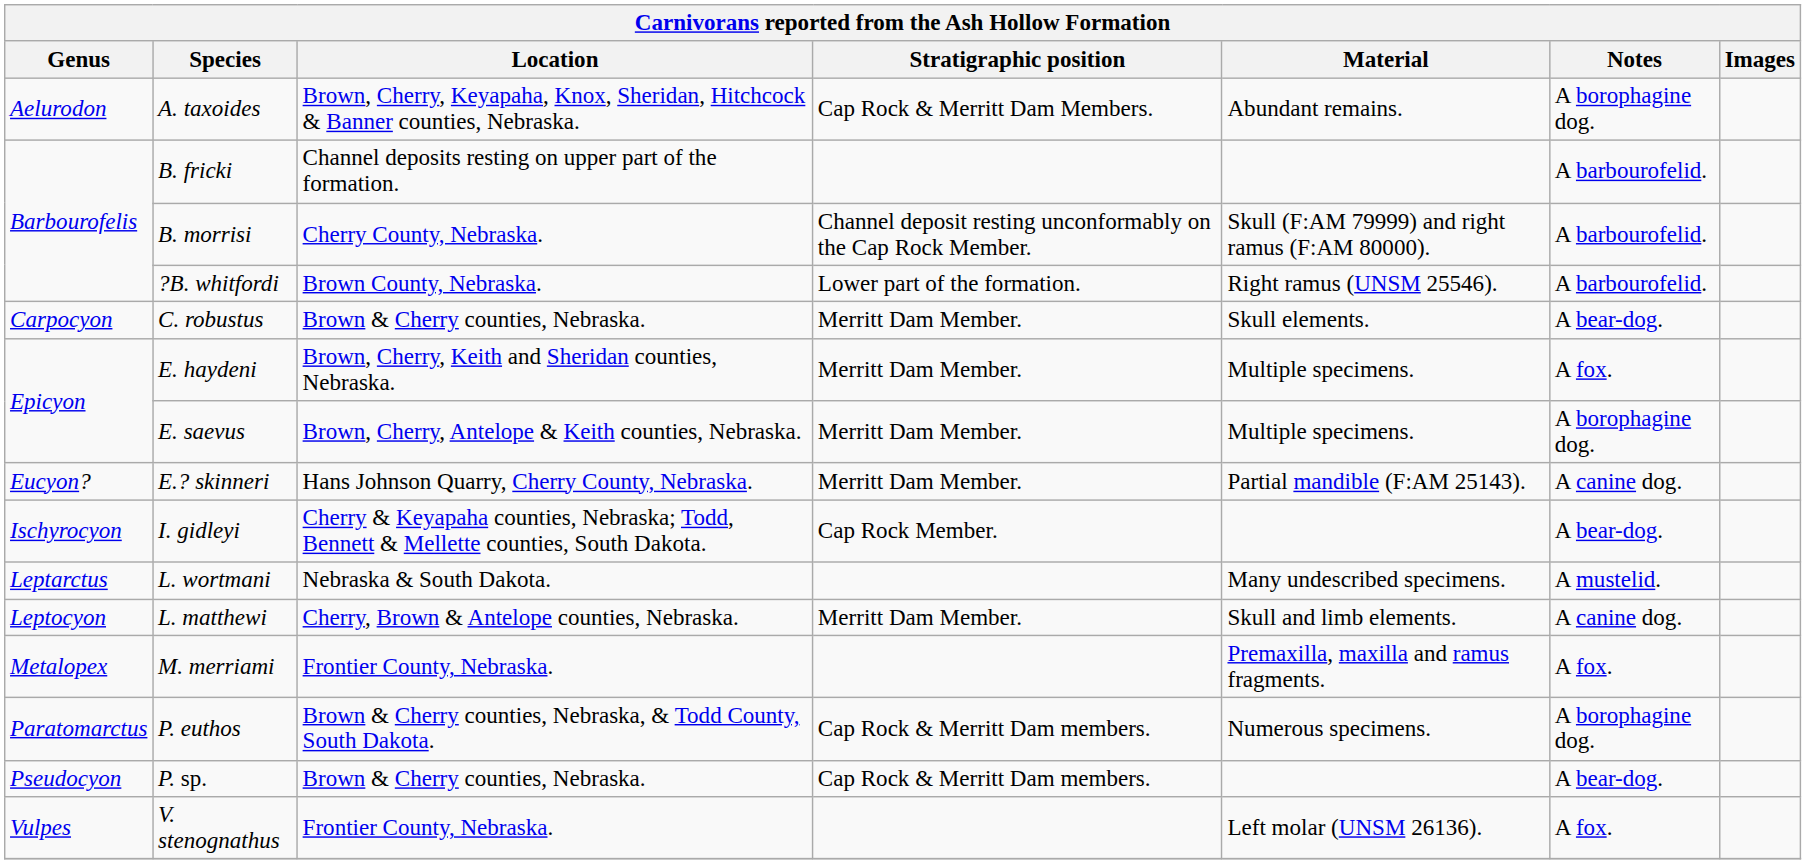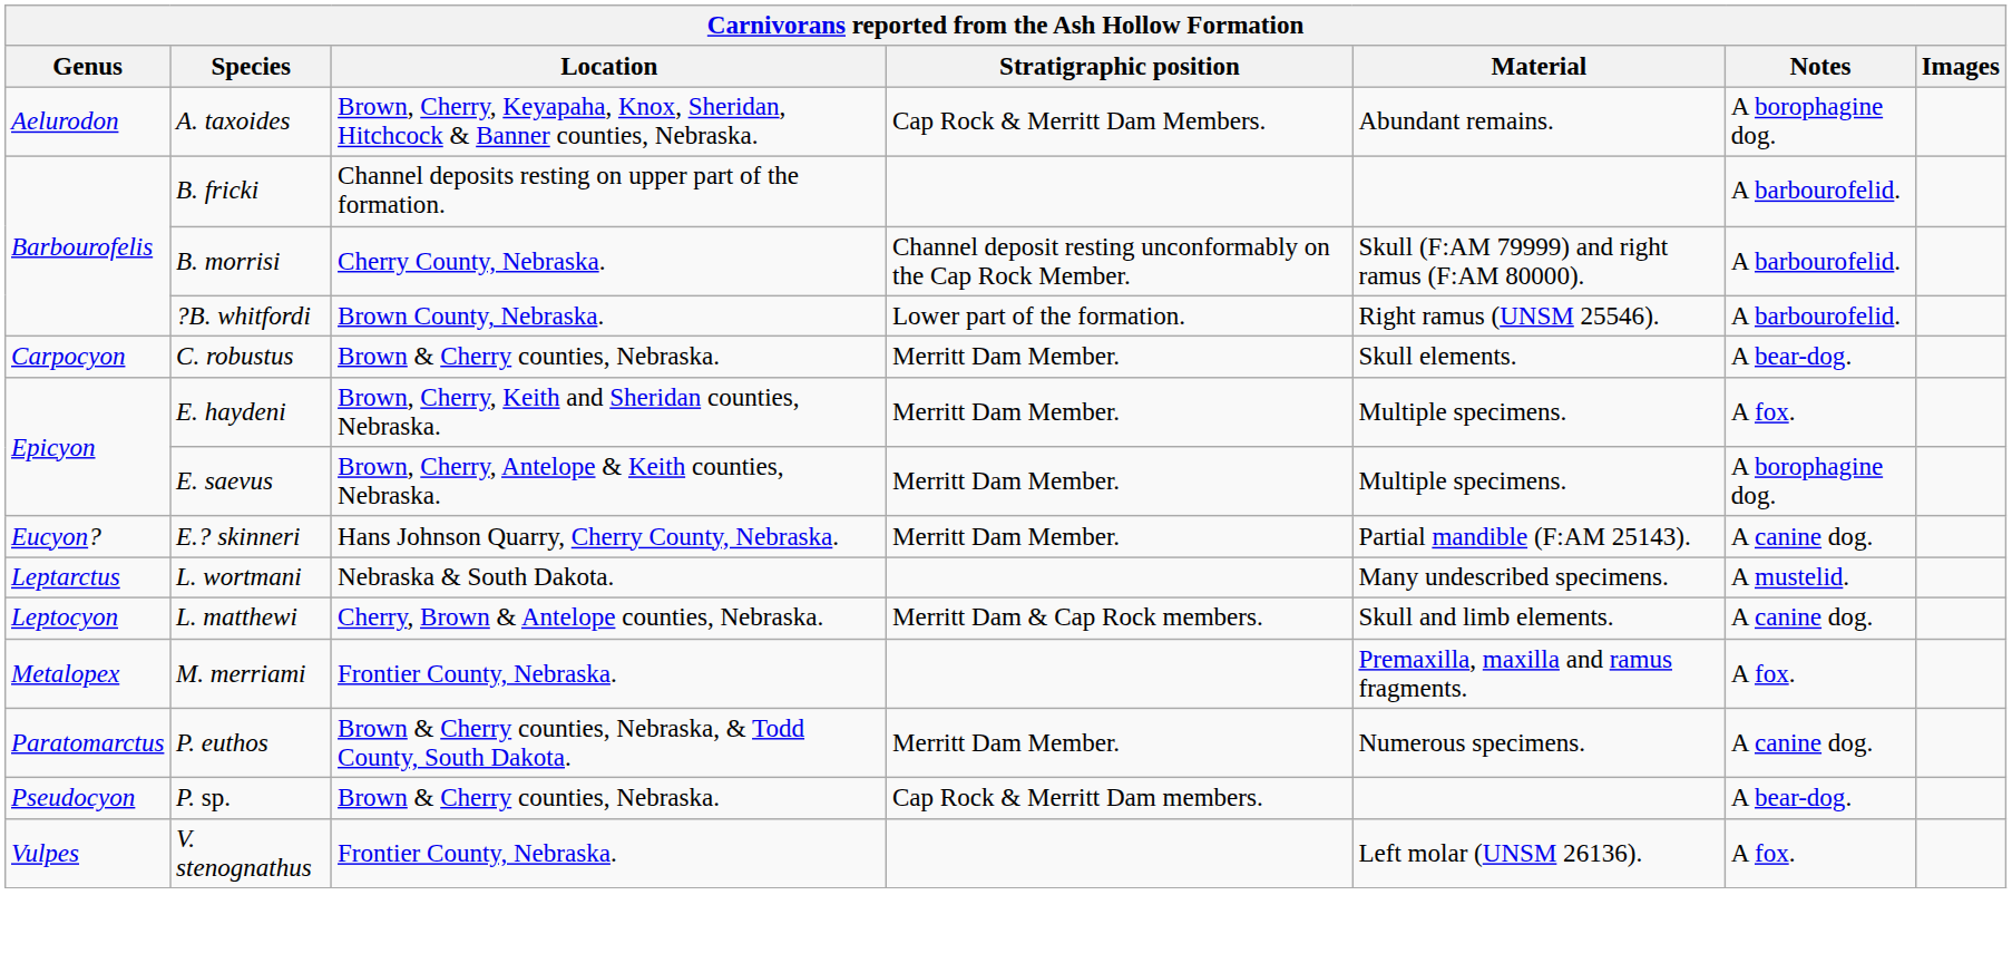 <table class="wikitable" align="center">
 <tr>
 <th colspan="7" align="center"><strong><a href='#'>Carnivorans</a> reported from the Ash Hollow Formation</strong></th>
 </tr>
 <tr>
 <th>Genus</th>
 <th>Species</th>
 <th>Location</th>
 <th><strong>Stratigraphic position</strong></th>
 <th><strong>Material</strong></th>
 <th>Notes</th>
 <th>Images</th>
 </tr>
 <tr>
 <td><em><a href='#'>Aelurodon</a></em></td>
 <td><em>A. taxoides</em></td>
 <td><a href='#'>Brown</a>, <a href='#'>Cherry</a>, <a href='#'>Keyapaha</a>, <a href='#'>Knox</a>, <a href='#'>Sheridan</a>, <a href='#'>Hitchcock</a> & <a href='#'>Banner</a> counties, Nebraska.</td>
 <td>Cap Rock & Merritt Dam Members.</td>
 <td>Abundant remains.</td>
 <td>A <a href='#'>borophagine</a> dog.</td>
 <td></td>
 </tr>
 <tr>
 <td rowspan="3"><em><a href='#'>Barbourofelis</a></em></td>
 <td><em>B. fricki</em></td>
 <td>Channel deposits resting on upper part of the formation.</td>
 <td></td>
 <td></td>
 <td>A <a href='#'>barbourofelid</a>.</td>
 <td></td>
 </tr>
 <tr>
 <td><em>B. morrisi</em></td>
 <td><a href='#'>Cherry County, Nebraska</a>.</td>
 <td>Channel deposit resting unconformably on the Cap Rock Member.</td>
 <td>Skull (F:AM 79999) and  right ramus (F:AM 80000).</td>
 <td>A <a href='#'>barbourofelid</a>.</td>
 <td></td>
 </tr>
 <tr>
 <td><em>?B. whitfordi</em></td>
 <td><a href='#'>Brown County, Nebraska</a>.</td>
 <td>Lower part of the formation.</td>
 <td>Right ramus (<a href='#'>UNSM</a> 25546).</td>
 <td>A <a href='#'>barbourofelid</a>.</td>
 <td></td>
 </tr>
 <tr>
 <td><em><a href='#'>Carpocyon</a></em></td>
 <td><em>C. robustus</em></td>
 <td><a href='#'>Brown</a> & <a href='#'>Cherry</a> counties, Nebraska.</td>
 <td>Merritt Dam Member.</td>
 <td>Skull elements.</td>
 <td>A <a href='#'>bear-dog</a>.</td>
 <td></td>
 </tr>
 <tr>
 <td rowspan=2><em><a href='#'>Epicyon</a></em></td>
 <td><em>E. haydeni</em></td>
 <td><a href='#'>Brown</a>, <a href='#'>Cherry</a>, <a href='#'>Keith</a> and <a href='#'>Sheridan</a> counties, Nebraska.</td>
 <td>Merritt Dam Member.</td>
 <td>Multiple specimens.</td>
 <td>A <a href='#'>fox</a>.</td>
 <td></td>
 </tr>
 <tr>
 <td><em>E. saevus</em></td>
 <td><a href='#'>Brown</a>, <a href='#'>Cherry</a>, <a href='#'>Antelope</a> & <a href='#'>Keith</a> counties, Nebraska.</td>
 <td>Merritt Dam Member.</td>
 <td>Multiple specimens.</td>
 <td>A <a href='#'>borophagine</a> dog.</td>
 <td></td>
 </tr>
 <tr>
 <td><em><a href='#'>Eucyon</a>?</em></td>
 <td><em>E.? skinneri</em></td>
 <td>Hans Johnson Quarry, <a href='#'>Cherry County, Nebraska</a>.</td>
 <td>Merritt Dam Member.</td>
 <td>Partial <a href='#'>mandible</a> (F:AM 25143).</td>
 <td>A <a href='#'>canine</a> dog.</td>
 <td></td>
 </tr>
 <tr>
-<td><em><a href='#'>Ischyrocyon</a></em></td>
-<td><em>I. gidleyi</em></td>
-<td><a href='#'>Cherry</a> & <a href='#'>Keyapaha</a> counties, Nebraska; <a href='#'>Todd</a>, <a href='#'>Bennett</a> & <a href='#'>Mellette</a> counties, South Dakota.</td>
-<td>Cap Rock Member.</td>
-<td></td>
-<td>A <a href='#'>bear-dog</a>.</td>
-<td></td>
-</tr>
-<tr>
 <td><em><a href='#'>Leptarctus</a></em></td>
 <td><em>L. wortmani</em></td>
 <td>Nebraska & South Dakota.</td>
 <td></td>
 <td>Many undescribed specimens.</td>
 <td>A <a href='#'>mustelid</a>.</td>
 <td></td>
 </tr>
 <tr>
 <td><em><a href='#'>Leptocyon</a></em></td>
 <td><em>L. matthewi</em></td>
 <td><a href='#'>Cherry</a>, <a href='#'>Brown</a> & <a href='#'>Antelope</a> counties, Nebraska.</td>
-<td>Merritt Dam Member.</td>
+<td>Merritt Dam & Cap Rock members.</td>
 <td>Skull and limb elements.</td>
 <td>A <a href='#'>canine</a> dog.</td>
 <td></td>
 </tr>
 <tr>
 <td><em><a href='#'>Metalopex</a></em></td>
 <td><em>M. merriami</em></td>
 <td><a href='#'>Frontier County, Nebraska</a>.</td>
 <td></td>
 <td><a href='#'>Premaxilla</a>, <a href='#'>maxilla</a> and <a href='#'>ramus</a> fragments.</td>
 <td>A <a href='#'>fox</a>.</td>
 <td></td>
 </tr>
 <tr>
 <td><em><a href='#'>Paratomarctus</a></em></td>
 <td><em>P. euthos</em></td>
 <td><a href='#'>Brown</a> & <a href='#'>Cherry</a> counties, Nebraska, & <a href='#'>Todd County, South Dakota</a>.</td>
-<td>Cap Rock & Merritt Dam members.</td>
+<td>Merritt Dam Member.</td>
 <td>Numerous specimens.</td>
-<td>A <a href='#'>borophagine</a> dog.</td>
+<td>A <a href='#'>canine</a> dog.</td>
 <td></td>
 </tr>
 <tr>
 <td><em><a href='#'>Pseudocyon</a></em></td>
 <td><em>P.</em> sp.</td>
 <td><a href='#'>Brown</a> & <a href='#'>Cherry</a> counties, Nebraska.</td>
 <td>Cap Rock & Merritt Dam members.</td>
 <td></td>
 <td>A <a href='#'>bear-dog</a>.</td>
 <td></td>
 </tr>
 <tr>
 <td><em><a href='#'>Vulpes</a></em></td>
 <td><em>V. stenognathus</em></td>
 <td><a href='#'>Frontier County, Nebraska</a>.</td>
 <td></td>
 <td>Left molar (<a href='#'>UNSM</a> 26136).</td>
 <td>A <a href='#'>fox</a>.</td>
 <td></td>
 </tr>
 <tr>
 </tr>
 </table>
